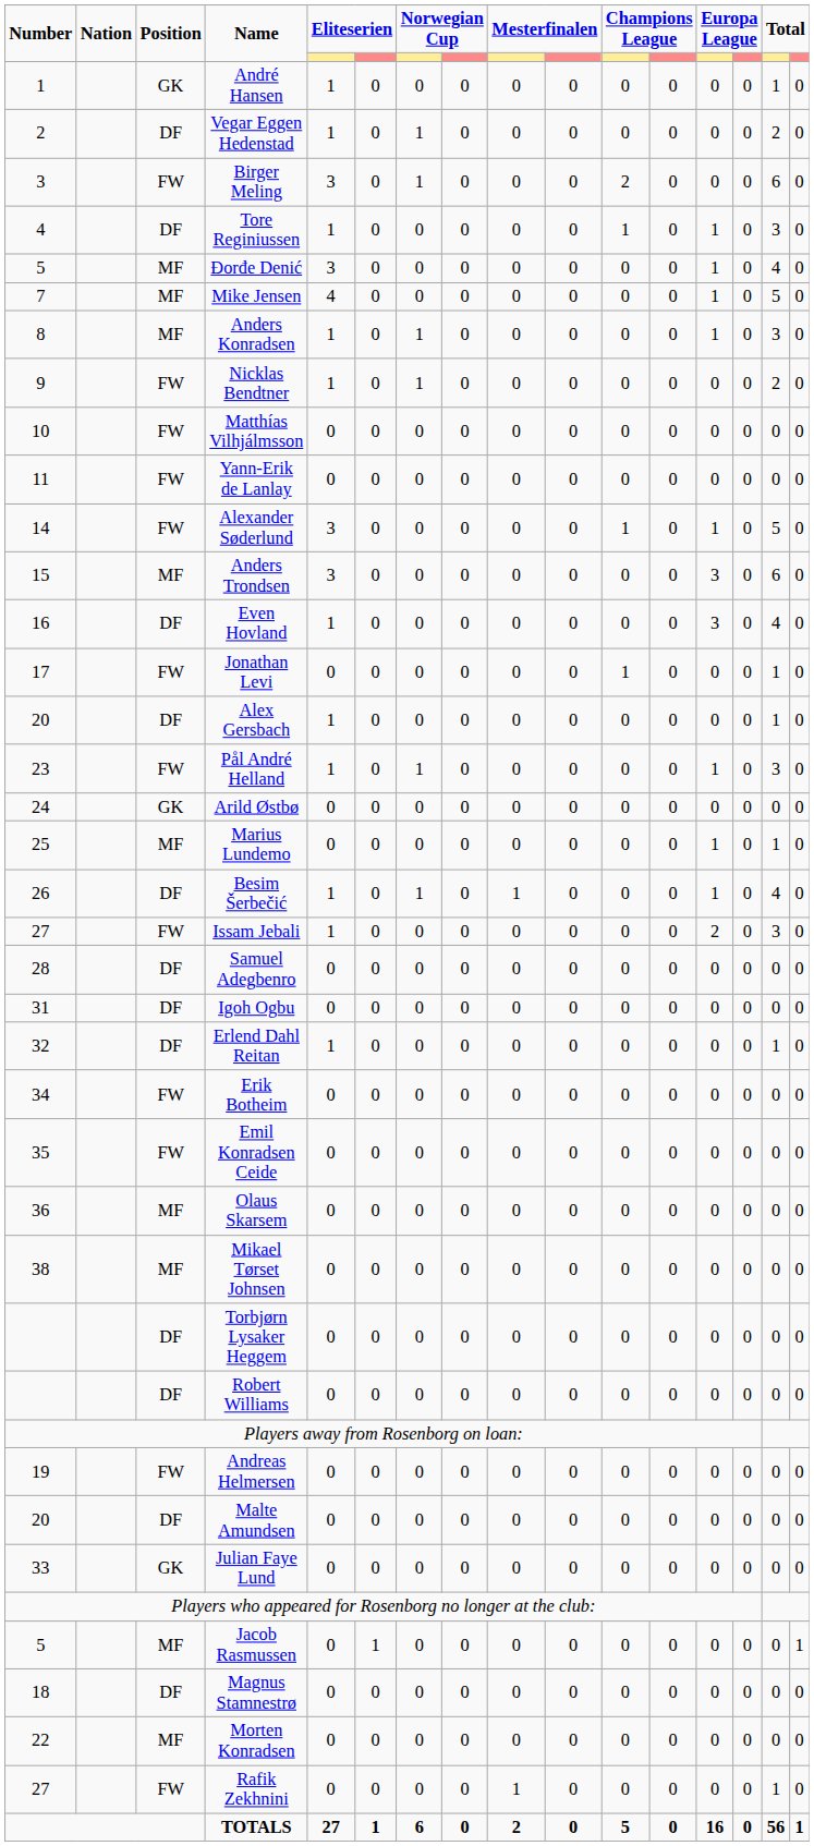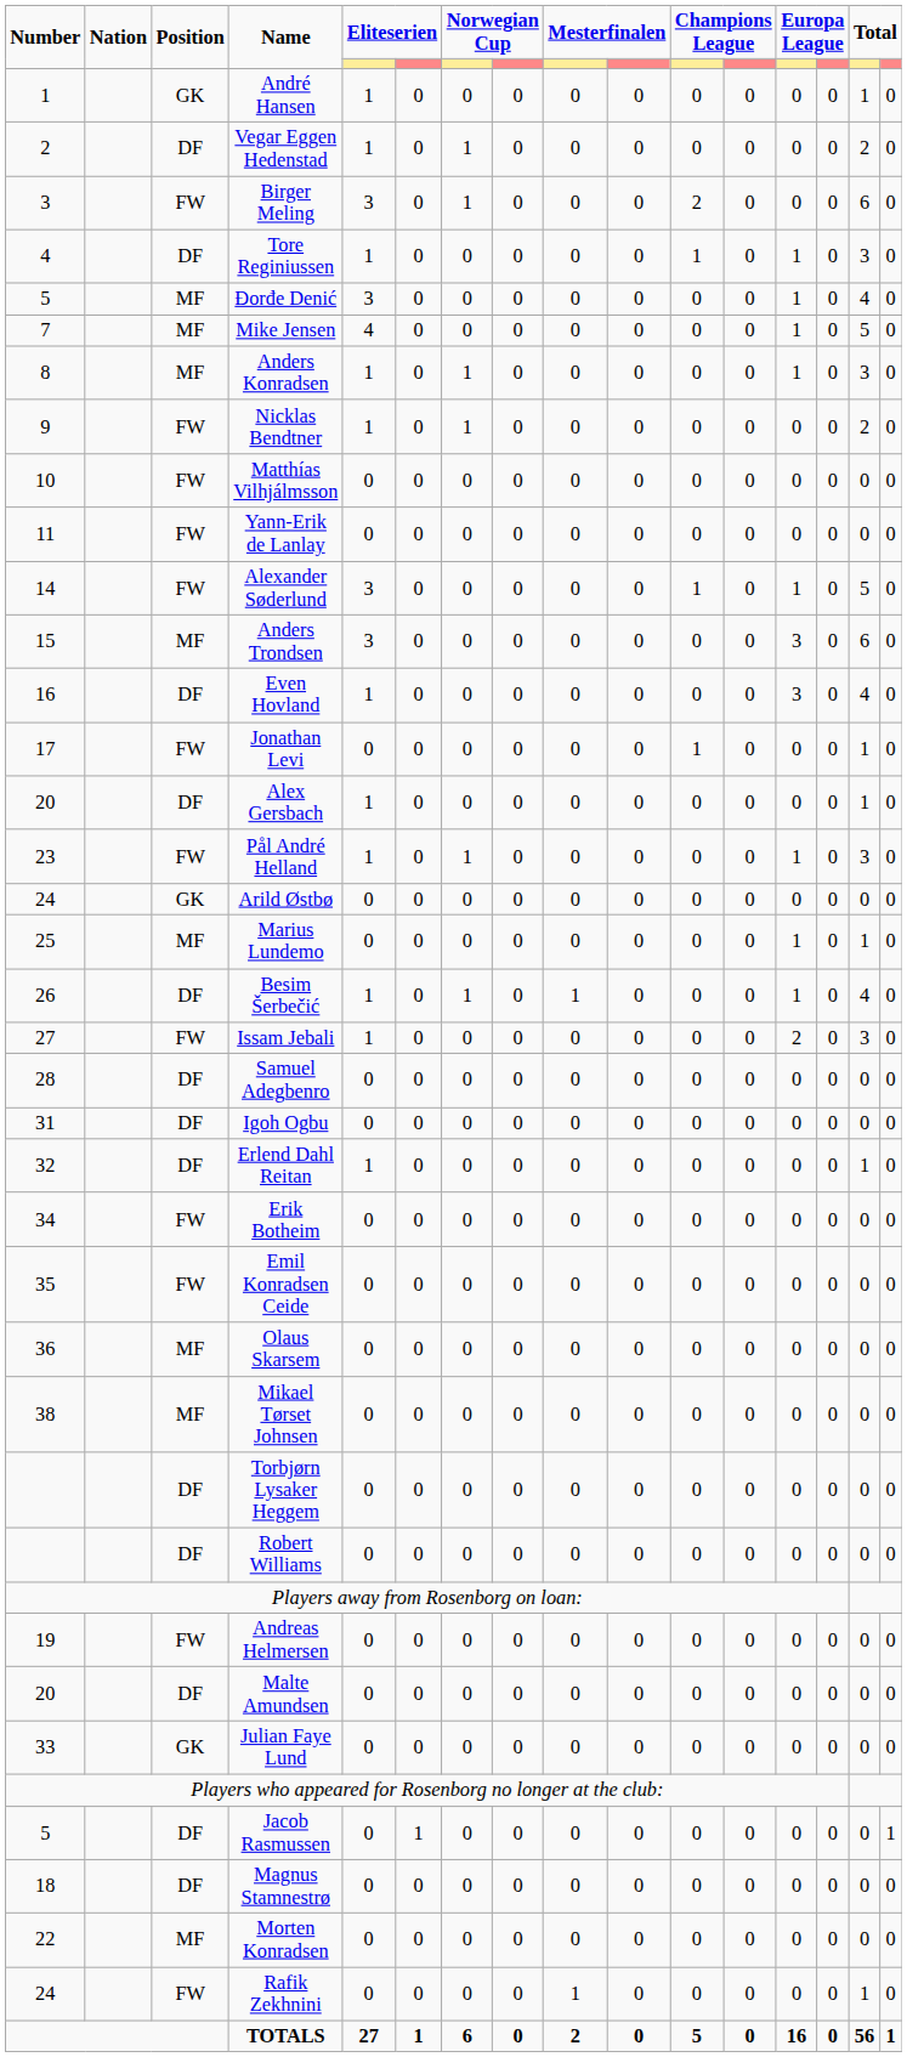 <table class="wikitable" style="font-size: 100%; text-align: center;">
 <tr>
 <td rowspan="2" width="10%" align="center"><strong>Number</strong></td>
 <td rowspan="2" width="10%" align="center"><strong>Nation</strong></td>
 <td rowspan="2" width="10%" align="center"><strong>Position</strong></td>
 <td rowspan="2" width="20%" align="center"><strong>Name</strong></td>
 <td colspan="2" align="center"><strong><a href='#'>Eliteserien</a></strong></td>
 <td colspan="2" align="center"><strong><a href='#'>Norwegian Cup</a></strong></td>
 <td colspan="2" align="center"><strong><a href='#'>Mesterfinalen</a></strong></td>
 <td colspan="2" align="center"><strong><a href='#'>Champions League</a></strong></td>
 <td colspan="2" align="center"><strong><a href='#'>Europa League</a></strong></td>
 <td colspan="2" align="center"><strong>Total</strong></td>
 </tr>
 <tr>
 <th width=60 style="background: #FFEE99"></th>
 <th width=60 style="background: #FF8888"></th>
 <th width=60 style="background: #FFEE99"></th>
 <th width=60 style="background: #FF8888"></th>
 <th width=60 style="background: #FFEE99"></th>
 <th width=60 style="background: #FF8888"></th>
 <th width=60 style="background: #FFEE99"></th>
 <th width=60 style="background: #FF8888"></th>
 <th width=60 style="background: #FFEE99"></th>
 <th width=60 style="background: #FF8888"></th>
 <th width=60 style="background: #FFEE99"></th>
 <th width=60 style="background: #FF8888"></th>
 </tr>
 <tr>
 <td>1</td>
 <td></td>
 <td>GK</td>
 <td><a href='#'>André Hansen</a></td>
 <td>1</td>
 <td>0</td>
 <td>0</td>
 <td>0</td>
 <td>0</td>
 <td>0</td>
 <td>0</td>
 <td>0</td>
 <td>0</td>
 <td>0</td>
 <td>1</td>
 <td>0</td>
 </tr>
 <tr>
 <td>2</td>
 <td></td>
 <td>DF</td>
 <td><a href='#'>Vegar Eggen Hedenstad</a></td>
 <td>1</td>
 <td>0</td>
 <td>1</td>
 <td>0</td>
 <td>0</td>
 <td>0</td>
 <td>0</td>
 <td>0</td>
 <td>0</td>
 <td>0</td>
 <td>2</td>
 <td>0</td>
 </tr>
 <tr>
 <td>3</td>
 <td></td>
 <td>FW</td>
 <td><a href='#'>Birger Meling</a></td>
 <td>3</td>
 <td>0</td>
 <td>1</td>
 <td>0</td>
 <td>0</td>
 <td>0</td>
 <td>2</td>
 <td>0</td>
 <td>0</td>
 <td>0</td>
 <td>6</td>
 <td>0</td>
 </tr>
 <tr>
 <td>4</td>
 <td></td>
 <td>DF</td>
 <td><a href='#'>Tore Reginiussen</a></td>
 <td>1</td>
 <td>0</td>
 <td>0</td>
 <td>0</td>
 <td>0</td>
 <td>0</td>
 <td>1</td>
 <td>0</td>
 <td>1</td>
 <td>0</td>
 <td>3</td>
 <td>0</td>
 </tr>
 <tr>
 <td>5</td>
 <td></td>
 <td>MF</td>
 <td><a href='#'>Đorđe Denić</a></td>
 <td>3</td>
 <td>0</td>
 <td>0</td>
 <td>0</td>
 <td>0</td>
 <td>0</td>
 <td>0</td>
 <td>0</td>
 <td>1</td>
 <td>0</td>
 <td>4</td>
 <td>0</td>
 </tr>
 <tr>
 <td>7</td>
 <td></td>
 <td>MF</td>
 <td><a href='#'>Mike Jensen</a></td>
 <td>4</td>
 <td>0</td>
 <td>0</td>
 <td>0</td>
 <td>0</td>
 <td>0</td>
 <td>0</td>
 <td>0</td>
 <td>1</td>
 <td>0</td>
 <td>5</td>
 <td>0</td>
 </tr>
 <tr>
 <td>8</td>
 <td></td>
 <td>MF</td>
 <td><a href='#'>Anders Konradsen</a></td>
 <td>1</td>
 <td>0</td>
 <td>1</td>
 <td>0</td>
 <td>0</td>
 <td>0</td>
 <td>0</td>
 <td>0</td>
 <td>1</td>
 <td>0</td>
 <td>3</td>
 <td>0</td>
 </tr>
 <tr>
 <td>9</td>
 <td></td>
 <td>FW</td>
 <td><a href='#'>Nicklas Bendtner</a></td>
 <td>1</td>
 <td>0</td>
 <td>1</td>
 <td>0</td>
 <td>0</td>
 <td>0</td>
 <td>0</td>
 <td>0</td>
 <td>0</td>
 <td>0</td>
 <td>2</td>
 <td>0</td>
 </tr>
 <tr>
 <td>10</td>
 <td></td>
 <td>FW</td>
 <td><a href='#'>Matthías Vilhjálmsson</a></td>
 <td>0</td>
 <td>0</td>
 <td>0</td>
 <td>0</td>
 <td>0</td>
 <td>0</td>
 <td>0</td>
 <td>0</td>
 <td>0</td>
 <td>0</td>
 <td>0</td>
 <td>0</td>
 </tr>
 <tr>
 <td>11</td>
 <td></td>
 <td>FW</td>
 <td><a href='#'>Yann-Erik de Lanlay</a></td>
 <td>0</td>
 <td>0</td>
 <td>0</td>
 <td>0</td>
 <td>0</td>
 <td>0</td>
 <td>0</td>
 <td>0</td>
 <td>0</td>
 <td>0</td>
 <td>0</td>
 <td>0</td>
 </tr>
 <tr>
 <td>14</td>
 <td></td>
 <td>FW</td>
 <td><a href='#'>Alexander Søderlund</a></td>
 <td>3</td>
 <td>0</td>
 <td>0</td>
 <td>0</td>
 <td>0</td>
 <td>0</td>
 <td>1</td>
 <td>0</td>
 <td>1</td>
 <td>0</td>
 <td>5</td>
 <td>0</td>
 </tr>
 <tr>
 <td>15</td>
 <td></td>
 <td>MF</td>
 <td><a href='#'>Anders Trondsen</a></td>
 <td>3</td>
 <td>0</td>
 <td>0</td>
 <td>0</td>
 <td>0</td>
 <td>0</td>
 <td>0</td>
 <td>0</td>
 <td>3</td>
 <td>0</td>
 <td>6</td>
 <td>0</td>
 </tr>
 <tr>
 <td>16</td>
 <td></td>
 <td>DF</td>
 <td><a href='#'>Even Hovland</a></td>
 <td>1</td>
 <td>0</td>
 <td>0</td>
 <td>0</td>
 <td>0</td>
 <td>0</td>
 <td>0</td>
 <td>0</td>
 <td>3</td>
 <td>0</td>
 <td>4</td>
 <td>0</td>
 </tr>
 <tr>
 <td>17</td>
 <td></td>
 <td>FW</td>
 <td><a href='#'>Jonathan Levi</a></td>
 <td>0</td>
 <td>0</td>
 <td>0</td>
 <td>0</td>
 <td>0</td>
 <td>0</td>
 <td>1</td>
 <td>0</td>
 <td>0</td>
 <td>0</td>
 <td>1</td>
 <td>0</td>
 </tr>
 <tr>
 <td>20</td>
 <td></td>
 <td>DF</td>
 <td><a href='#'>Alex Gersbach</a></td>
 <td>1</td>
 <td>0</td>
 <td>0</td>
 <td>0</td>
 <td>0</td>
 <td>0</td>
 <td>0</td>
 <td>0</td>
 <td>0</td>
 <td>0</td>
 <td>1</td>
 <td>0</td>
 </tr>
 <tr>
 <td>23</td>
 <td></td>
 <td>FW</td>
 <td><a href='#'>Pål André Helland</a></td>
 <td>1</td>
 <td>0</td>
 <td>1</td>
 <td>0</td>
 <td>0</td>
 <td>0</td>
 <td>0</td>
 <td>0</td>
 <td>1</td>
 <td>0</td>
 <td>3</td>
 <td>0</td>
 </tr>
 <tr>
 <td>24</td>
 <td></td>
 <td>GK</td>
 <td><a href='#'>Arild Østbø</a></td>
 <td>0</td>
 <td>0</td>
 <td>0</td>
 <td>0</td>
 <td>0</td>
 <td>0</td>
 <td>0</td>
 <td>0</td>
 <td>0</td>
 <td>0</td>
 <td>0</td>
 <td>0</td>
 </tr>
 <tr>
 <td>25</td>
 <td></td>
 <td>MF</td>
 <td><a href='#'>Marius Lundemo</a></td>
 <td>0</td>
 <td>0</td>
 <td>0</td>
 <td>0</td>
 <td>0</td>
 <td>0</td>
 <td>0</td>
 <td>0</td>
 <td>1</td>
 <td>0</td>
 <td>1</td>
 <td>0</td>
 </tr>
 <tr>
 <td>26</td>
 <td></td>
 <td>DF</td>
 <td><a href='#'>Besim Šerbečić</a></td>
 <td>1</td>
 <td>0</td>
 <td>1</td>
 <td>0</td>
 <td>1</td>
 <td>0</td>
 <td>0</td>
 <td>0</td>
 <td>1</td>
 <td>0</td>
 <td>4</td>
 <td>0</td>
 </tr>
 <tr>
 <td>27</td>
 <td></td>
 <td>FW</td>
 <td><a href='#'>Issam Jebali</a></td>
 <td>1</td>
 <td>0</td>
 <td>0</td>
 <td>0</td>
 <td>0</td>
 <td>0</td>
 <td>0</td>
 <td>0</td>
 <td>2</td>
 <td>0</td>
 <td>3</td>
 <td>0</td>
 </tr>
 <tr>
 <td>28</td>
 <td></td>
 <td>DF</td>
 <td><a href='#'>Samuel Adegbenro</a></td>
 <td>0</td>
 <td>0</td>
 <td>0</td>
 <td>0</td>
 <td>0</td>
 <td>0</td>
 <td>0</td>
 <td>0</td>
 <td>0</td>
 <td>0</td>
 <td>0</td>
 <td>0</td>
 </tr>
 <tr>
 <td>31</td>
 <td></td>
 <td>DF</td>
 <td><a href='#'>Igoh Ogbu</a></td>
 <td>0</td>
 <td>0</td>
 <td>0</td>
 <td>0</td>
 <td>0</td>
 <td>0</td>
 <td>0</td>
 <td>0</td>
 <td>0</td>
 <td>0</td>
 <td>0</td>
 <td>0</td>
 </tr>
 <tr>
 <td>32</td>
 <td></td>
 <td>DF</td>
 <td><a href='#'>Erlend Dahl Reitan</a></td>
 <td>1</td>
 <td>0</td>
 <td>0</td>
 <td>0</td>
 <td>0</td>
 <td>0</td>
 <td>0</td>
 <td>0</td>
 <td>0</td>
 <td>0</td>
 <td>1</td>
 <td>0</td>
 </tr>
 <tr>
 <td>34</td>
 <td></td>
 <td>FW</td>
 <td><a href='#'>Erik Botheim</a></td>
 <td>0</td>
 <td>0</td>
 <td>0</td>
 <td>0</td>
 <td>0</td>
 <td>0</td>
 <td>0</td>
 <td>0</td>
 <td>0</td>
 <td>0</td>
 <td>0</td>
 <td>0</td>
 </tr>
 <tr>
 <td>35</td>
 <td></td>
 <td>FW</td>
 <td><a href='#'>Emil Konradsen Ceide</a></td>
 <td>0</td>
 <td>0</td>
 <td>0</td>
 <td>0</td>
 <td>0</td>
 <td>0</td>
 <td>0</td>
 <td>0</td>
 <td>0</td>
 <td>0</td>
 <td>0</td>
 <td>0</td>
 </tr>
 <tr>
 <td>36</td>
 <td></td>
 <td>MF</td>
 <td><a href='#'>Olaus Skarsem</a></td>
 <td>0</td>
 <td>0</td>
 <td>0</td>
 <td>0</td>
 <td>0</td>
 <td>0</td>
 <td>0</td>
 <td>0</td>
 <td>0</td>
 <td>0</td>
 <td>0</td>
 <td>0</td>
 </tr>
 <tr>
 <td>38</td>
 <td></td>
 <td>MF</td>
 <td><a href='#'>Mikael Tørset Johnsen</a></td>
 <td>0</td>
 <td>0</td>
 <td>0</td>
 <td>0</td>
 <td>0</td>
 <td>0</td>
 <td>0</td>
 <td>0</td>
 <td>0</td>
 <td>0</td>
 <td>0</td>
 <td>0</td>
 </tr>
 <tr>
 <td></td>
 <td></td>
 <td>DF</td>
 <td><a href='#'>Torbjørn Lysaker Heggem</a></td>
 <td>0</td>
 <td>0</td>
 <td>0</td>
 <td>0</td>
 <td>0</td>
 <td>0</td>
 <td>0</td>
 <td>0</td>
 <td>0</td>
 <td>0</td>
 <td>0</td>
 <td>0</td>
 </tr>
 <tr>
 <td></td>
 <td></td>
 <td>DF</td>
 <td><a href='#'>Robert Williams</a></td>
 <td>0</td>
 <td>0</td>
 <td>0</td>
 <td>0</td>
 <td>0</td>
 <td>0</td>
 <td>0</td>
 <td>0</td>
 <td>0</td>
 <td>0</td>
 <td>0</td>
 <td>0</td>
 </tr>
 <tr>
 <td colspan="14"><em>Players away from Rosenborg on loan:</em></td>
 </tr>
 <tr>
 <td>19</td>
 <td></td>
 <td>FW</td>
 <td><a href='#'>Andreas Helmersen</a></td>
 <td>0</td>
 <td>0</td>
 <td>0</td>
 <td>0</td>
 <td>0</td>
 <td>0</td>
 <td>0</td>
 <td>0</td>
 <td>0</td>
 <td>0</td>
 <td>0</td>
 <td>0</td>
 </tr>
 <tr>
 <td>20</td>
 <td></td>
 <td>DF</td>
 <td><a href='#'>Malte Amundsen</a></td>
 <td>0</td>
 <td>0</td>
 <td>0</td>
 <td>0</td>
 <td>0</td>
 <td>0</td>
 <td>0</td>
 <td>0</td>
 <td>0</td>
 <td>0</td>
 <td>0</td>
 <td>0</td>
 </tr>
 <tr>
 <td>33</td>
 <td></td>
 <td>GK</td>
 <td><a href='#'>Julian Faye Lund</a></td>
 <td>0</td>
 <td>0</td>
 <td>0</td>
 <td>0</td>
 <td>0</td>
 <td>0</td>
 <td>0</td>
 <td>0</td>
 <td>0</td>
 <td>0</td>
 <td>0</td>
 <td>0</td>
 </tr>
 <tr>
 <td colspan="14"><em>Players who appeared for Rosenborg no longer at the club:</em></td>
 </tr>
 <tr>
 <td>5</td>
 <td></td>
-<td>MF</td>
+<td>DF</td>
 <td><a href='#'>Jacob Rasmussen</a></td>
 <td>0</td>
 <td>1</td>
 <td>0</td>
 <td>0</td>
 <td>0</td>
 <td>0</td>
 <td>0</td>
 <td>0</td>
 <td>0</td>
 <td>0</td>
 <td>0</td>
 <td>1</td>
 </tr>
 <tr>
 <td>18</td>
 <td></td>
 <td>DF</td>
 <td><a href='#'>Magnus Stamnestrø</a></td>
 <td>0</td>
 <td>0</td>
 <td>0</td>
 <td>0</td>
 <td>0</td>
 <td>0</td>
 <td>0</td>
 <td>0</td>
 <td>0</td>
 <td>0</td>
 <td>0</td>
 <td>0</td>
 </tr>
 <tr>
 <td>22</td>
 <td></td>
 <td>MF</td>
 <td><a href='#'>Morten Konradsen</a></td>
 <td>0</td>
 <td>0</td>
 <td>0</td>
 <td>0</td>
 <td>0</td>
 <td>0</td>
 <td>0</td>
 <td>0</td>
 <td>0</td>
 <td>0</td>
 <td>0</td>
 <td>0</td>
 </tr>
 <tr>
-<td>27</td>
+<td>24</td>
 <td></td>
 <td>FW</td>
 <td><a href='#'>Rafik Zekhnini</a></td>
 <td>0</td>
 <td>0</td>
 <td>0</td>
 <td>0</td>
 <td>1</td>
 <td>0</td>
 <td>0</td>
 <td>0</td>
 <td>0</td>
 <td>0</td>
 <td>1</td>
 <td>0</td>
 </tr>
 <tr>
 <td colspan="3"></td>
 <td><strong>TOTALS</strong></td>
 <td><strong>27</strong></td>
 <td><strong>1</strong></td>
 <td><strong>6</strong></td>
 <td><strong>0</strong></td>
 <td><strong>2</strong></td>
 <td><strong>0</strong></td>
 <td><strong>5</strong></td>
 <td><strong>0</strong></td>
 <td><strong>16</strong></td>
 <td><strong>0</strong></td>
 <td><strong>56</strong></td>
 <td><strong>1</strong></td>
 </tr>
 </table>
